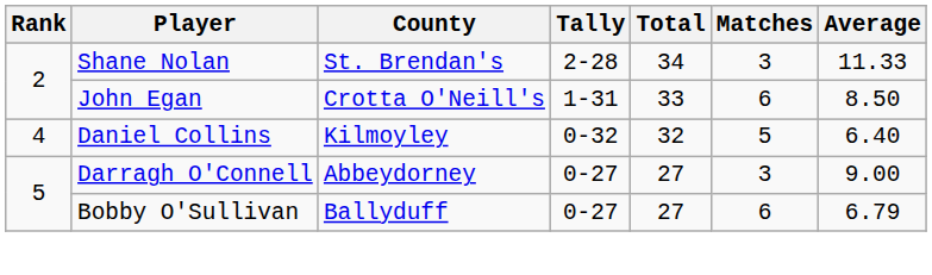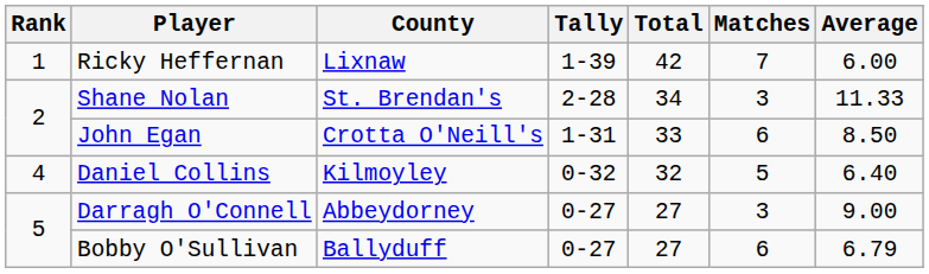 <table class="wikitable">
 <tr>
 <th>Rank</th>
 <th>Player</th>
 <th>County</th>
 <th>Tally</th>
 <th>Total</th>
 <th>Matches</th>
 <th>Average</th>
+</tr>
+<tr>
+<td rowspan=1 align=center>1</td>
+<td>Ricky Heffernan</td>
+<td><a href='#'>Lixnaw</a></td>
+<td align=center>1-39</td>
+<td align=center>42</td>
+<td align=center>7</td>
+<td align=center>6.00</td>
 </tr>
 <tr>
 <td rowspan=2 align=center>2</td>
 <td><a href='#'>Shane Nolan</a></td>
 <td><a href='#'>St. Brendan's</a></td>
 <td align=center>2-28</td>
 <td align=center>34</td>
 <td align=center>3</td>
 <td align=center>11.33</td>
 </tr>
 <tr>
 <td><a href='#'>John Egan</a></td>
 <td><a href='#'>Crotta O'Neill's</a></td>
 <td align=center>1-31</td>
 <td align=center>33</td>
 <td align=center>6</td>
 <td align=center>8.50</td>
 </tr>
 <tr>
 <td rowspan=1 align=center>4</td>
 <td><a href='#'>Daniel Collins</a></td>
 <td><a href='#'>Kilmoyley</a></td>
 <td align=center>0-32</td>
 <td align=center>32</td>
 <td align=center>5</td>
 <td align=center>6.40</td>
 </tr>
 <tr>
 <td rowspan=2 align=center>5</td>
 <td><a href='#'>Darragh O'Connell</a></td>
 <td><a href='#'>Abbeydorney</a></td>
 <td align=center>0-27</td>
 <td align=center>27</td>
 <td align=center>3</td>
 <td align=center>9.00</td>
 </tr>
 <tr>
 <td>Bobby O'Sullivan</td>
 <td><a href='#'>Ballyduff</a></td>
 <td align=center>0-27</td>
 <td align=center>27</td>
 <td align=center>6</td>
 <td align=center>6.79</td>
 </tr>
 </table>
